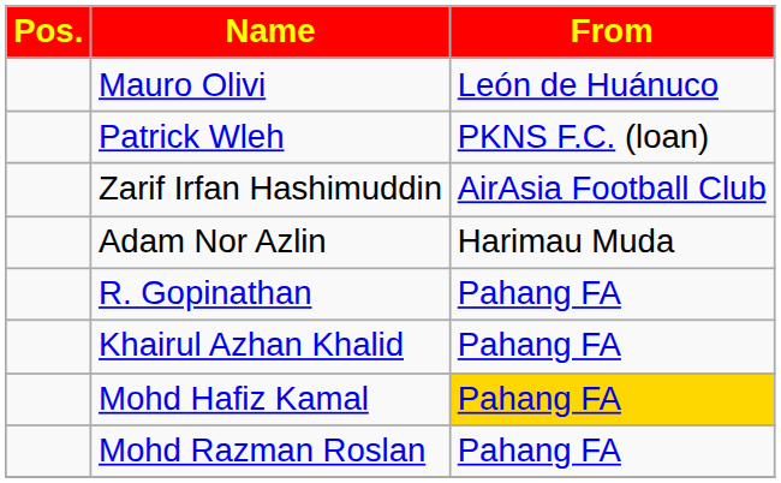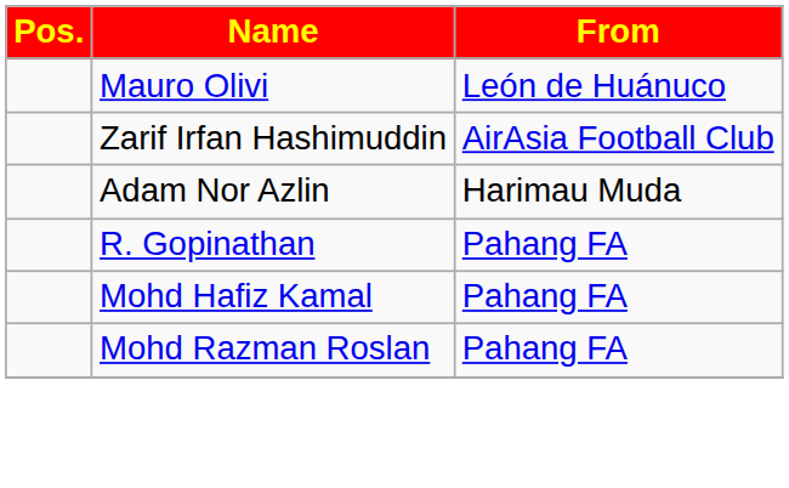 <table class="wikitable sortable">
 <tr>
 <th style="background:Red; color:yellow;">Pos.</th>
 <th style="background:Red; color:yellow;">Name</th>
 <th style="background:Red; color:yellow;">From</th>
 </tr>
 <tr>
 <td></td>
 <td> <a href='#'>Mauro Olivi</a></td>
 <td> <a href='#'>León de Huánuco</a></td>
-</tr>
-<tr>
-<td></td>
-<td> <a href='#'>Patrick Wleh</a></td>
-<td> <a href='#'>PKNS F.C.</a> (loan)</td>
 </tr>
 <tr>
 <td></td>
 <td> Zarif Irfan Hashimuddin</td>
 <td> <a href='#'>AirAsia Football Club</a></td>
 </tr>
 <tr>
 <td></td>
 <td> Adam Nor Azlin</td>
 <td> Harimau Muda</td>
 </tr>
 <tr>
 <td></td>
 <td> <a href='#'>R. Gopinathan</a></td>
 <td> <a href='#'>Pahang FA</a></td>
 </tr>
 <tr>
 <td></td>
-<td> <a href='#'>Khairul Azhan Khalid</a></td>
+<td> <a href='#'>Mohd Hafiz Kamal</a></td>
 <td> <a href='#'>Pahang FA</a></td>
-</tr>
-<tr>
-<td></td>
-<td> <a href='#'>Mohd Hafiz Kamal</a></td>
-<td style="background: gold;"> <a href='#'>Pahang FA</a></td>
 </tr>
 <tr>
 <td></td>
 <td> <a href='#'>Mohd Razman Roslan</a></td>
 <td> <a href='#'>Pahang FA</a></td>
 </tr>
 <tr>
 </tr>
 </table>
